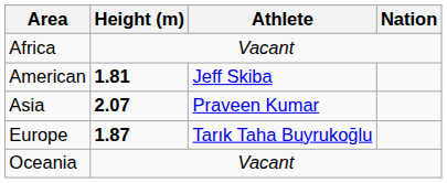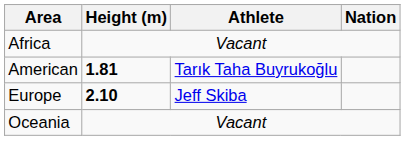 <table class="wikitable">
 <tr>
 <th>Area</th>
 <th>Height (m)</th>
 <th>Athlete</th>
 <th>Nation</th>
 </tr>
 <tr>
 <td>Africa</td>
 <td colspan="3" align="center"><em>Vacant</em></td>
 </tr>
 <tr>
 <td>American</td>
 <td><strong>1.81</strong></td>
-<td><a href='#'>Jeff Skiba</a></td>
-<td></td>
-</tr>
-<tr>
-<td>Asia</td>
-<td><strong>2.07</strong></td>
-<td><a href='#'>Praveen Kumar</a></td>
+<td><a href='#'>Tarık Taha Buyrukoğlu</a></td>
 <td></td>
 </tr>
 <tr>
 <td>Europe</td>
-<td><strong>1.87</strong></td>
-<td><a href='#'>Tarık Taha Buyrukoğlu</a></td>
+<td><strong>2.10</strong></td>
+<td><a href='#'>Jeff Skiba</a></td>
 <td></td>
 </tr>
 <tr>
 <td>Oceania</td>
 <td colspan="3" align="center"><em>Vacant</em></td>
 </tr>
 </table>
